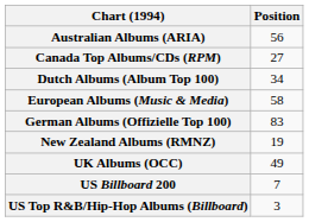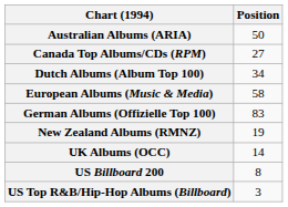 <table class="wikitable sortable plainrowheaders" style="text-align:center">
 <tr>
 <th scope="col">Chart (1994)</th>
 <th scope="col">Position</th>
 </tr>
 <tr>
 <th scope="row">Australian Albums (ARIA)</th>
-<td>56</td>
+<td>50</td>
 </tr>
 <tr>
 <th scope="row">Canada Top Albums/CDs (<em>RPM</em>)</th>
 <td>27</td>
 </tr>
 <tr>
 <th scope="row">Dutch Albums (Album Top 100)</th>
 <td>34</td>
 </tr>
 <tr>
 <th scope="row">European Albums (<em>Music & Media</em>)</th>
 <td>58</td>
 </tr>
 <tr>
 <th scope="row">German Albums (Offizielle Top 100)</th>
 <td>83</td>
 </tr>
 <tr>
 <th scope="row">New Zealand Albums (RMNZ)</th>
 <td>19</td>
 </tr>
 <tr>
 <th scope="row">UK Albums (OCC)</th>
-<td>49</td>
+<td>14</td>
 </tr>
 <tr>
 <th scope="row">US <em>Billboard</em> 200</th>
-<td>7</td>
+<td>8</td>
 </tr>
 <tr>
 <th scope="row">US Top R&B/Hip-Hop Albums (<em>Billboard</em>)</th>
 <td>3</td>
 </tr>
 </table>
